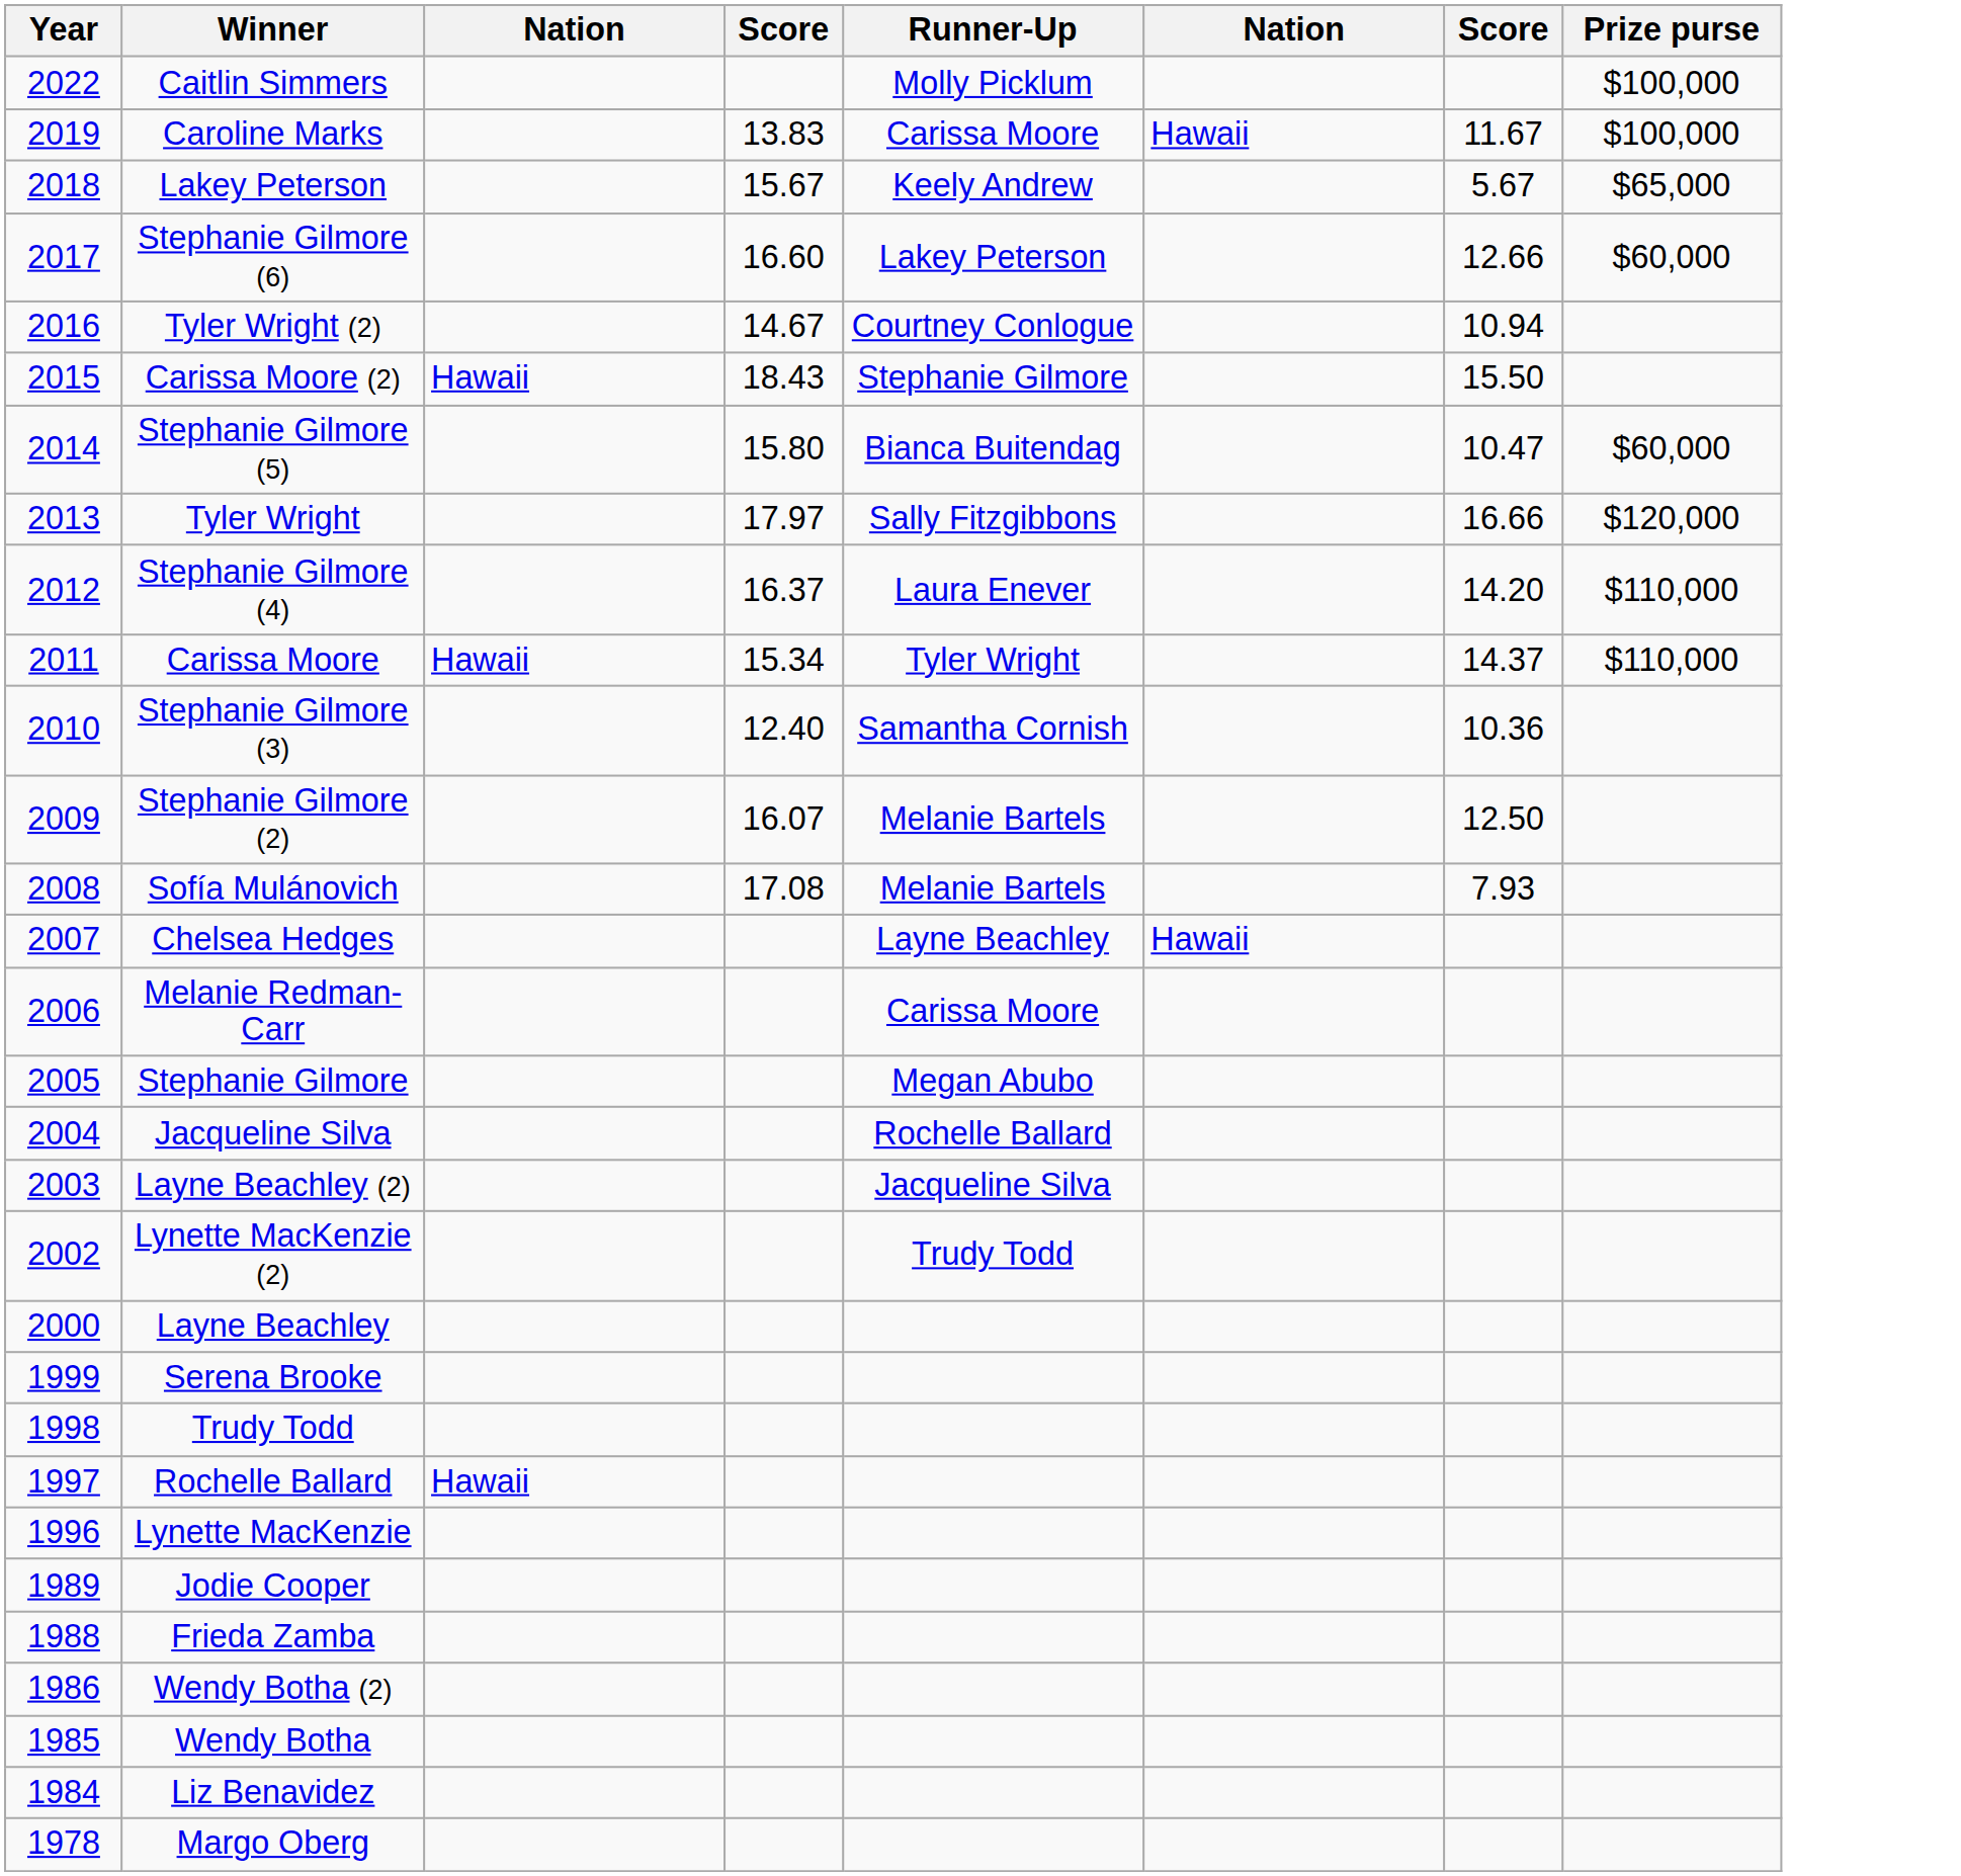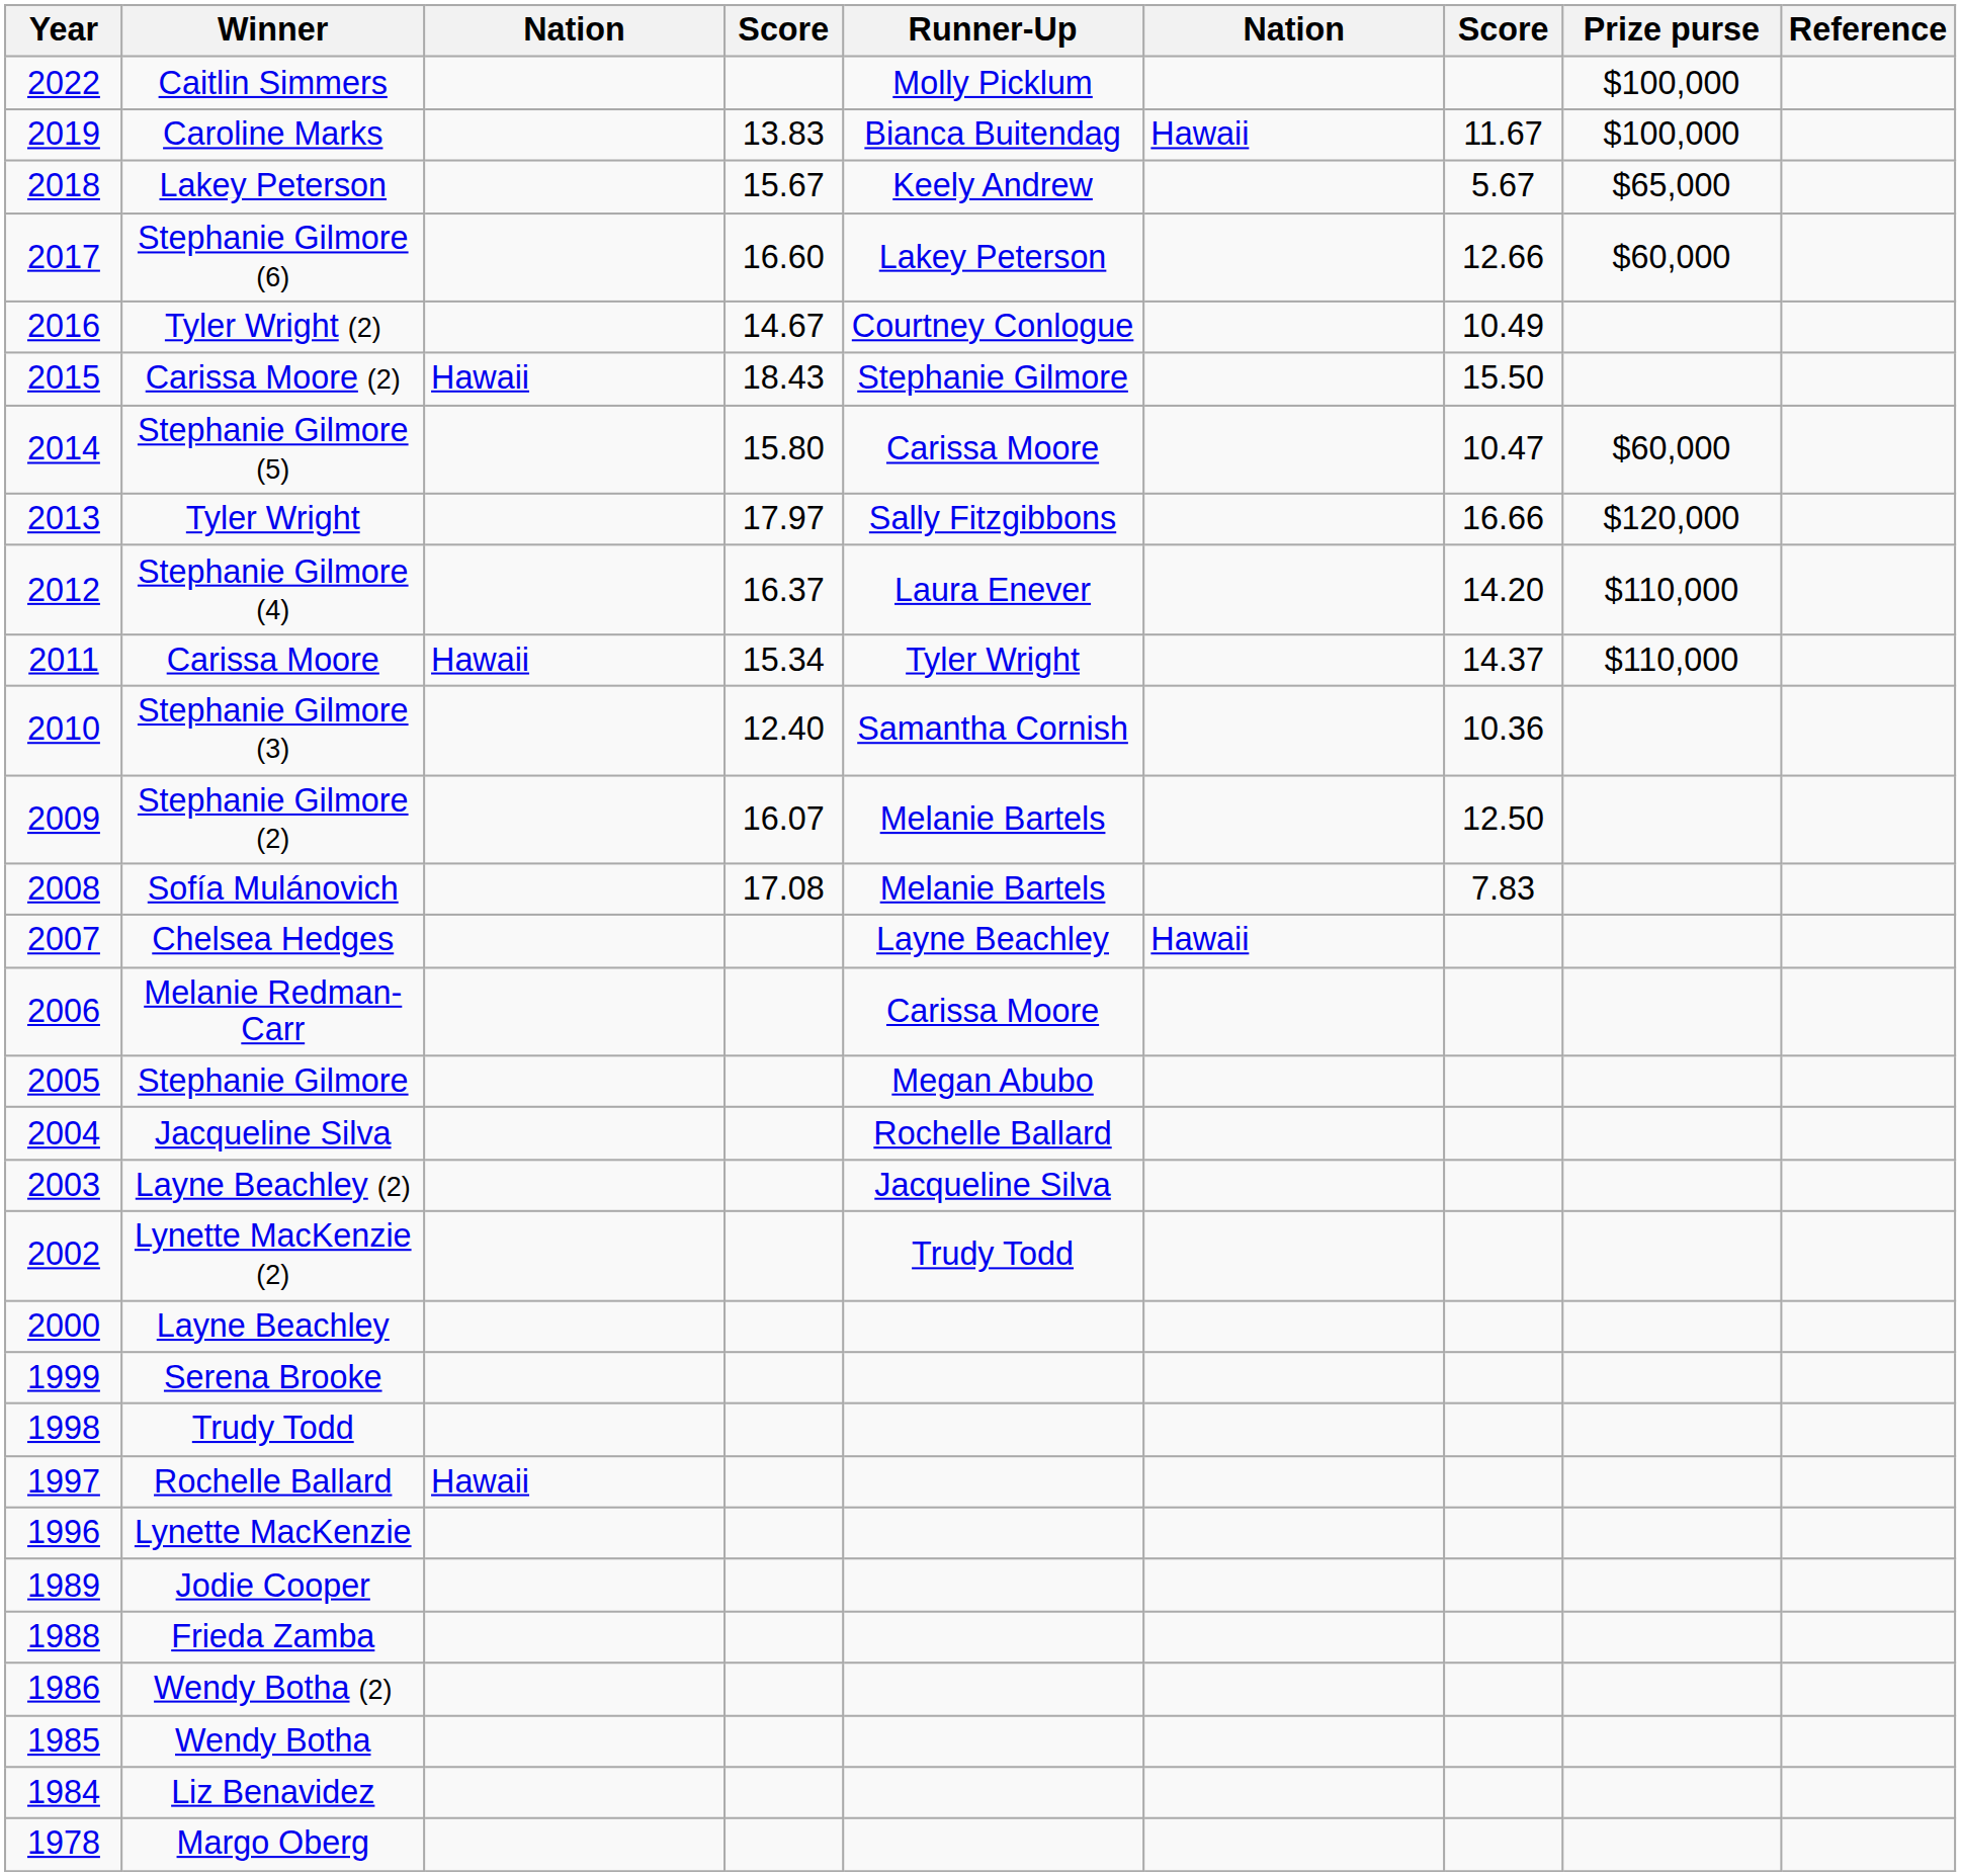 <table class="wikitable" border="1">
 <tr>
 <th width=50>Year</th>
 <th width=140>Winner</th>
 <th width=140>Nation</th>
 <th width=50>Score</th>
 <th width=140>Runner-Up</th>
 <th width=140>Nation</th>
 <th width=50>Score</th>
 <th width=100>Prize purse</th>
+<th width=40>Reference</th>
 </tr>
 <tr>
 <td align=center><a href='#'>2022</a></td>
 <td align=center><a href='#'>Caitlin Simmers</a></td>
 <td></td>
 <td align=center></td>
 <td align=center><a href='#'>Molly Picklum</a></td>
 <td></td>
 <td align=center></td>
 <td align=center>$100,000</td>
+<td align=center></td>
 </tr>
 <tr>
 <td align=center><a href='#'>2019</a></td>
 <td align=center><a href='#'>Caroline Marks</a></td>
 <td></td>
 <td align=center>13.83</td>
-<td align=center><a href='#'>Carissa Moore</a></td>
+<td align=center><a href='#'>Bianca Buitendag</a></td>
 <td> <a href='#'>Hawaii</a></td>
 <td align=center>11.67</td>
 <td align=center>$100,000</td>
+<td align=center></td>
 </tr>
 <tr>
 <td align=center><a href='#'>2018</a></td>
 <td align=center><a href='#'>Lakey Peterson</a></td>
 <td></td>
 <td align=center>15.67</td>
 <td align=center><a href='#'>Keely Andrew</a></td>
 <td></td>
 <td align=center>5.67</td>
 <td align=center>$65,000</td>
+<td align=center></td>
 </tr>
 <tr>
 <td align=center><a href='#'>2017</a></td>
 <td align=center><a href='#'>Stephanie Gilmore</a> <small>(6)</small></td>
 <td></td>
 <td align=center>16.60</td>
 <td align=center><a href='#'>Lakey Peterson</a></td>
 <td></td>
 <td align=center>12.66</td>
 <td align=center>$60,000</td>
+<td align=center></td>
 </tr>
 <tr>
 <td align=center><a href='#'>2016</a></td>
 <td align=center><a href='#'>Tyler Wright</a> <small>(2)</small></td>
 <td></td>
 <td align=center>14.67</td>
 <td align=center><a href='#'>Courtney Conlogue</a></td>
 <td></td>
-<td align=center>10.94</td>
+<td align=center>10.49</td>
+<td align=center></td>
 <td align=center></td>
 </tr>
 <tr>
 <td align=center><a href='#'>2015</a></td>
 <td align=center><a href='#'>Carissa Moore</a> <small>(2)</small></td>
 <td> <a href='#'>Hawaii</a></td>
 <td align=center>18.43</td>
 <td align=center><a href='#'>Stephanie Gilmore</a></td>
 <td></td>
 <td align=center>15.50</td>
 <td align=center></td>
+<td align=center></td>
 </tr>
 <tr>
 <td align=center><a href='#'>2014</a></td>
 <td align=center><a href='#'>Stephanie Gilmore</a> <small>(5)</small></td>
 <td></td>
 <td align=center>15.80</td>
-<td align=center><a href='#'>Bianca Buitendag</a></td>
+<td align=center><a href='#'>Carissa Moore</a></td>
 <td></td>
 <td align=center>10.47</td>
 <td align=center>$60,000</td>
+<td align=center></td>
 </tr>
 <tr>
 <td align=center><a href='#'>2013</a></td>
 <td align=center><a href='#'>Tyler Wright</a></td>
 <td></td>
 <td align=center>17.97</td>
 <td align=center><a href='#'>Sally Fitzgibbons</a></td>
 <td></td>
 <td align=center>16.66</td>
 <td align=center>$120,000</td>
+<td align=center></td>
 </tr>
 <tr>
 <td align=center><a href='#'>2012</a></td>
 <td align=center><a href='#'>Stephanie Gilmore</a> <small>(4)</small></td>
 <td></td>
 <td align=center>16.37</td>
 <td align=center><a href='#'>Laura Enever</a></td>
 <td></td>
 <td align=center>14.20</td>
 <td align=center>$110,000</td>
+<td align=center></td>
 </tr>
 <tr>
 <td align=center><a href='#'>2011</a></td>
 <td align=center><a href='#'>Carissa Moore</a></td>
 <td> <a href='#'>Hawaii</a></td>
 <td align=center>15.34</td>
 <td align=center><a href='#'>Tyler Wright</a></td>
 <td></td>
 <td align=center>14.37</td>
 <td align=center>$110,000</td>
+<td align=center></td>
 </tr>
 <tr>
 <td align=center><a href='#'>2010</a></td>
 <td align=center><a href='#'>Stephanie Gilmore</a> <small>(3)</small></td>
 <td></td>
 <td align=center>12.40</td>
 <td align=center><a href='#'>Samantha Cornish</a></td>
 <td></td>
 <td align=center>10.36</td>
+<td align=center></td>
 <td align=center></td>
 </tr>
 <tr>
 <td align=center><a href='#'>2009</a></td>
 <td align=center><a href='#'>Stephanie Gilmore</a> <small>(2)</small></td>
 <td></td>
 <td align=center>16.07</td>
 <td align=center><a href='#'>Melanie Bartels</a></td>
 <td></td>
 <td align=center>12.50</td>
 <td align=center></td>
+<td align=center></td>
 </tr>
 <tr>
 <td align=center><a href='#'>2008</a></td>
 <td align=center><a href='#'>Sofía Mulánovich</a></td>
 <td></td>
 <td align=center>17.08</td>
 <td align=center><a href='#'>Melanie Bartels</a></td>
 <td></td>
-<td align=center>7.93</td>
+<td align=center>7.83</td>
+<td align=center></td>
 <td align=center></td>
 </tr>
 <tr>
 <td align=center><a href='#'>2007</a></td>
 <td align=center><a href='#'>Chelsea Hedges</a></td>
 <td></td>
 <td align=center></td>
 <td align=center><a href='#'>Layne Beachley</a></td>
 <td> <a href='#'>Hawaii</a></td>
+<td align=center></td>
 <td align=center></td>
 <td align=center></td>
 </tr>
 <tr>
 <td align=center><a href='#'>2006</a></td>
 <td align=center><a href='#'>Melanie Redman-Carr</a></td>
 <td></td>
 <td align=center></td>
 <td align=center><a href='#'>Carissa Moore</a></td>
 <td></td>
 <td align=center></td>
 <td align=center></td>
+<td align=center></td>
 </tr>
 <tr>
 <td align=center><a href='#'>2005</a></td>
 <td align=center><a href='#'>Stephanie Gilmore</a></td>
 <td></td>
 <td align=center></td>
 <td align=center><a href='#'>Megan Abubo</a></td>
 <td></td>
+<td align=center></td>
 <td align=center></td>
 <td align=center></td>
 </tr>
 <tr>
 <td align=center><a href='#'>2004</a></td>
 <td align=center><a href='#'>Jacqueline Silva</a></td>
 <td></td>
 <td align=center></td>
 <td align=center><a href='#'>Rochelle Ballard</a></td>
 <td></td>
 <td align=center></td>
 <td align=center></td>
+<td align=center></td>
 </tr>
 <tr>
 <td align=center><a href='#'>2003</a></td>
 <td align=center><a href='#'>Layne Beachley</a> <small>(2)</small></td>
 <td></td>
 <td align=center></td>
 <td align=center><a href='#'>Jacqueline Silva</a></td>
 <td></td>
+<td align=center></td>
 <td align=center></td>
 <td align=center></td>
 </tr>
 <tr>
 <td align=center><a href='#'>2002</a></td>
 <td align=center><a href='#'>Lynette MacKenzie</a> <small>(2)</small></td>
 <td></td>
 <td align=center></td>
 <td align=center><a href='#'>Trudy Todd</a></td>
 <td></td>
 <td align=center></td>
 <td align=center></td>
+<td align=center></td>
 </tr>
 <tr>
 <td align=center><a href='#'>2000</a></td>
 <td align=center><a href='#'>Layne Beachley</a></td>
 <td></td>
+<td align=center></td>
 <td align=center></td>
 <td align=center></td>
 <td align=center></td>
 <td align=center></td>
 <td align=center></td>
 </tr>
 <tr>
 <td align=center><a href='#'>1999</a></td>
 <td align=center><a href='#'>Serena Brooke</a></td>
 <td></td>
 <td align=center></td>
 <td align=center></td>
 <td align=center></td>
 <td align=center></td>
 <td align=center></td>
+<td align=center></td>
 </tr>
 <tr>
 <td align=center><a href='#'>1998</a></td>
 <td align=center><a href='#'>Trudy Todd</a></td>
 <td></td>
+<td align=center></td>
 <td align=center></td>
 <td align=center></td>
 <td align=center></td>
 <td align=center></td>
 <td align=center></td>
 </tr>
 <tr>
 <td align=center><a href='#'>1997</a></td>
 <td align=center><a href='#'>Rochelle Ballard</a></td>
 <td> <a href='#'>Hawaii</a></td>
 <td align=center></td>
 <td align=center></td>
 <td align=center></td>
 <td align=center></td>
 <td align=center></td>
+<td align=center></td>
 </tr>
 <tr>
 <td align=center><a href='#'>1996</a></td>
 <td align=center><a href='#'>Lynette MacKenzie</a></td>
 <td></td>
+<td align=center></td>
 <td align=center></td>
 <td align=center></td>
 <td align=center></td>
 <td align=center></td>
 <td align=center></td>
 </tr>
 <tr>
 <td align=center><a href='#'>1989</a></td>
 <td align=center><a href='#'>Jodie Cooper</a></td>
 <td></td>
 <td align=center></td>
 <td align=center></td>
 <td align=center></td>
 <td align=center></td>
 <td align=center></td>
+<td align=center></td>
 </tr>
 <tr>
 <td align=center><a href='#'>1988</a></td>
 <td align=center><a href='#'>Frieda Zamba</a></td>
 <td></td>
+<td align=center></td>
 <td align=center></td>
 <td align=center></td>
 <td align=center></td>
 <td align=center></td>
 <td align=center></td>
 </tr>
 <tr>
 <td align=center><a href='#'>1986</a></td>
 <td align=center><a href='#'>Wendy Botha</a> <small>(2)</small></td>
 <td></td>
 <td align=center></td>
 <td align=center></td>
 <td align=center></td>
 <td align=center></td>
 <td align=center></td>
+<td align=center></td>
 </tr>
 <tr>
 <td align=center><a href='#'>1985</a></td>
 <td align=center><a href='#'>Wendy Botha</a></td>
 <td></td>
+<td align=center></td>
 <td align=center></td>
 <td align=center></td>
 <td align=center></td>
 <td align=center></td>
 <td align=center></td>
 </tr>
 <tr>
 <td align=center><a href='#'>1984</a></td>
 <td align=center><a href='#'>Liz Benavidez</a></td>
 <td></td>
 <td align=center></td>
 <td align=center></td>
 <td align=center></td>
 <td align=center></td>
 <td align=center></td>
+<td align=center></td>
 </tr>
 <tr>
 <td align=center><a href='#'>1978</a></td>
 <td align=center><a href='#'>Margo Oberg</a></td>
 <td></td>
 <td align=center></td>
 <td align=center></td>
 <td align=center></td>
 <td align=center></td>
 <td align=center></td>
+<td align=center></td>
 </tr>
 </table>
